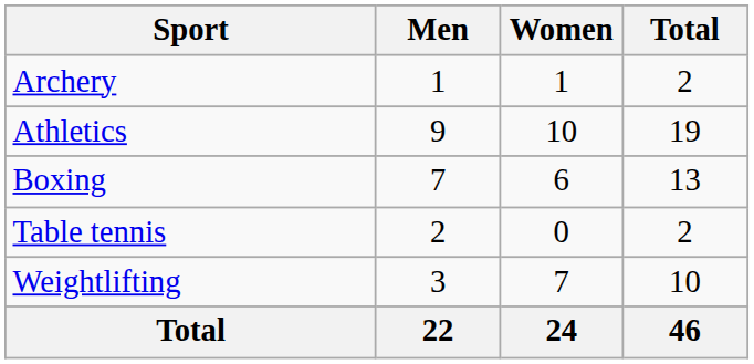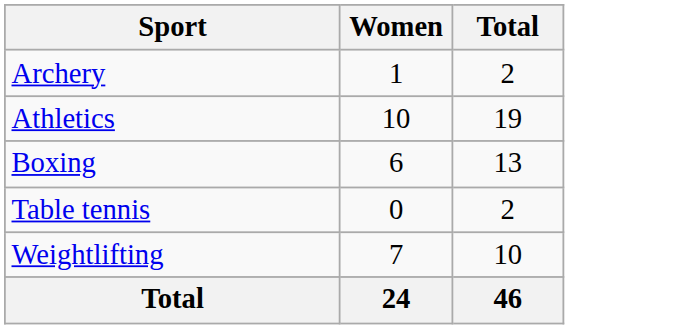 <table class="wikitable sortable" style="text-align:center;">
 <tr>
 <th width=180>Sport</th>
-<th width=55>Men</th>
 <th width=55>Women</th>
 <th width=55>Total</th>
 </tr>
 <tr>
 <td align=left><a href='#'>Archery</a></td>
 <td>1</td>
-<td>1</td>
 <td>2</td>
 </tr>
 <tr>
 <td align=left><a href='#'>Athletics</a></td>
-<td>9</td>
 <td>10</td>
 <td>19</td>
 </tr>
 <tr>
 <td align=left><a href='#'>Boxing</a></td>
-<td>7</td>
 <td>6</td>
 <td>13</td>
 </tr>
 <tr>
 <td align=left><a href='#'>Table tennis</a></td>
-<td>2</td>
 <td>0</td>
 <td>2</td>
 </tr>
 <tr>
 <td align=left><a href='#'>Weightlifting</a></td>
-<td>3</td>
 <td>7</td>
 <td>10</td>
 </tr>
 <tr>
 <th>Total</th>
-<th>22</th>
 <th>24</th>
 <th>46</th>
 </tr>
 </table>
